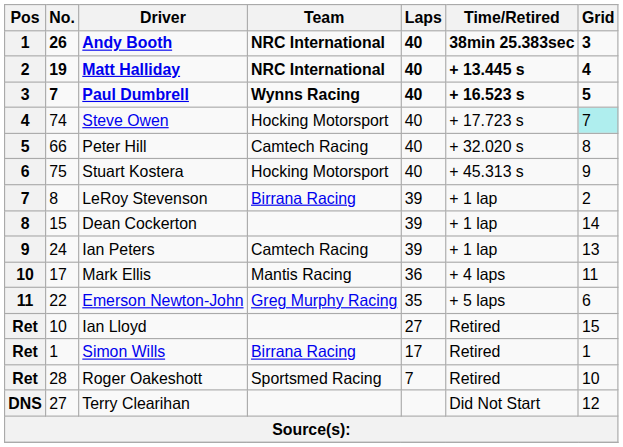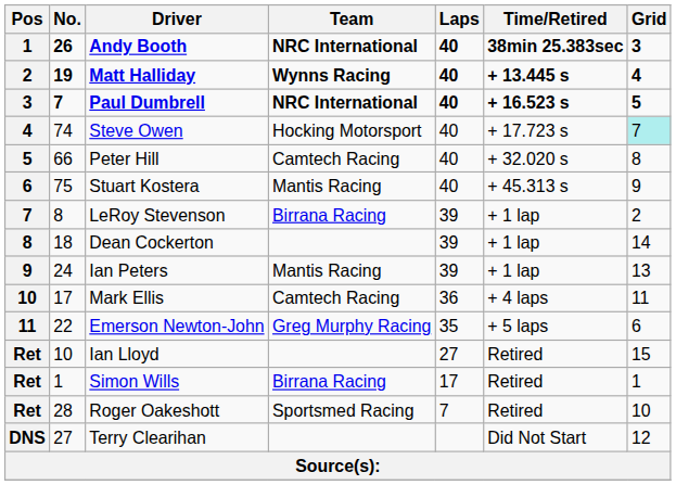 <table class="wikitable" style="font-size: 87%;">
 <tr>
 <th>Pos</th>
 <th>No.</th>
 <th>Driver</th>
 <th>Team</th>
 <th>Laps</th>
 <th>Time/Retired</th>
 <th>Grid</th>
 </tr>
 <tr>
 <th>1</th>
 <td><strong>26</strong></td>
 <td> <strong><a href='#'>Andy Booth</a></strong></td>
 <td><strong>NRC International</strong></td>
 <td><strong>40</strong></td>
 <td><strong>38min 25.383sec</strong></td>
 <td><strong>3</strong></td>
 </tr>
 <tr>
 <th>2</th>
 <td><strong>19</strong></td>
 <td> <strong><a href='#'>Matt Halliday</a></strong></td>
-<td><strong>NRC International</strong></td>
+<td><strong>Wynns Racing</strong></td>
 <td><strong>40</strong></td>
 <td><strong>+ 13.445 s</strong></td>
 <td><strong>4</strong></td>
 </tr>
 <tr>
 <th>3</th>
 <td><strong>7</strong></td>
 <td> <strong><a href='#'>Paul Dumbrell</a></strong></td>
-<td><strong>Wynns Racing</strong></td>
+<td><strong>NRC International</strong></td>
 <td><strong>40</strong></td>
 <td><strong>+ 16.523 s</strong></td>
 <td><strong>5</strong></td>
 </tr>
 <tr>
 <th>4</th>
 <td>74</td>
 <td> <a href='#'>Steve Owen</a></td>
 <td>Hocking Motorsport</td>
 <td>40</td>
 <td>+ 17.723 s</td>
 <td style="background: paleturquoise;">7</td>
 </tr>
 <tr>
 <th>5</th>
 <td>66</td>
 <td> Peter Hill</td>
 <td>Camtech Racing</td>
 <td>40</td>
 <td>+ 32.020 s</td>
 <td>8</td>
 </tr>
 <tr>
 <th>6</th>
 <td>75</td>
 <td> Stuart Kostera</td>
-<td>Hocking Motorsport</td>
+<td>Mantis Racing</td>
 <td>40</td>
 <td>+ 45.313 s</td>
 <td>9</td>
 </tr>
 <tr>
 <th>7</th>
 <td>8</td>
 <td> LeRoy Stevenson</td>
 <td><a href='#'>Birrana Racing</a></td>
 <td>39</td>
 <td>+ 1 lap</td>
 <td>2</td>
 </tr>
 <tr>
 <th>8</th>
-<td>15</td>
+<td>18</td>
 <td> Dean Cockerton</td>
 <td></td>
 <td>39</td>
 <td>+ 1 lap</td>
 <td>14</td>
 </tr>
 <tr>
 <th>9</th>
 <td>24</td>
 <td> Ian Peters</td>
-<td>Camtech Racing</td>
+<td>Mantis Racing</td>
 <td>39</td>
 <td>+ 1 lap</td>
 <td>13</td>
 </tr>
 <tr>
 <th>10</th>
 <td>17</td>
 <td> Mark Ellis</td>
-<td>Mantis Racing</td>
+<td>Camtech Racing</td>
 <td>36</td>
 <td>+ 4 laps</td>
 <td>11</td>
 </tr>
 <tr>
 <th>11</th>
 <td>22</td>
 <td> <a href='#'>Emerson Newton-John</a></td>
 <td><a href='#'>Greg Murphy Racing</a></td>
 <td>35</td>
 <td>+ 5 laps</td>
 <td>6</td>
 </tr>
 <tr>
 <th>Ret</th>
 <td>10</td>
 <td> Ian Lloyd</td>
 <td></td>
 <td>27</td>
 <td>Retired</td>
 <td>15</td>
 </tr>
 <tr>
 <th>Ret</th>
 <td>1</td>
 <td> <a href='#'>Simon Wills</a></td>
 <td><a href='#'>Birrana Racing</a></td>
 <td>17</td>
 <td>Retired</td>
 <td>1</td>
 </tr>
 <tr>
 <th>Ret</th>
 <td>28</td>
 <td> Roger Oakeshott</td>
 <td>Sportsmed Racing</td>
 <td>7</td>
 <td>Retired</td>
 <td>10</td>
 </tr>
 <tr>
 <th>DNS</th>
 <td>27</td>
 <td> Terry Clearihan</td>
 <td></td>
 <td></td>
 <td>Did Not Start</td>
 <td>12</td>
 </tr>
 <tr>
 <th colspan=8>Source(s):</th>
 </tr>
 <tr>
 </tr>
 </table>
